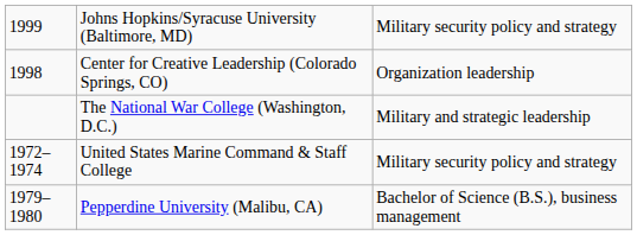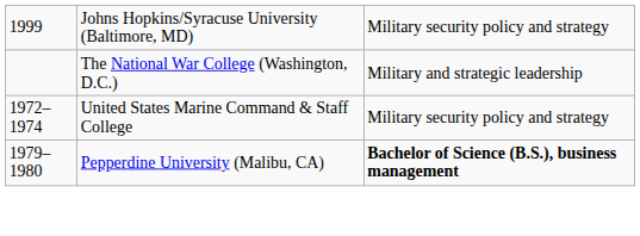 <table class="wikitable sortable">
 <tr>
 <td>1999</td>
 <td>Johns Hopkins/Syracuse University (Baltimore, MD)</td>
 <td>Military security policy and strategy</td>
-</tr>
-<tr>
-<td>1998</td>
-<td>Center for Creative Leadership (Colorado Springs, CO)</td>
-<td>Organization leadership</td>
 </tr>
 <tr>
 <td></td>
 <td>The <a href='#'>National War College</a> (Washington, D.C.)</td>
 <td>Military and strategic leadership</td>
 </tr>
 <tr>
 <td>1972–1974</td>
 <td>United States Marine Command & Staff College</td>
 <td>Military security policy and strategy</td>
 </tr>
 <tr>
 <td>1979–1980</td>
 <td><a href='#'>Pepperdine University</a> (Malibu, CA)</td>
-<td>Bachelor of Science (B.S.), business management</td>
+<td><strong>Bachelor of Science (B.S.), business management</strong></td>
 </tr>
 </table>
